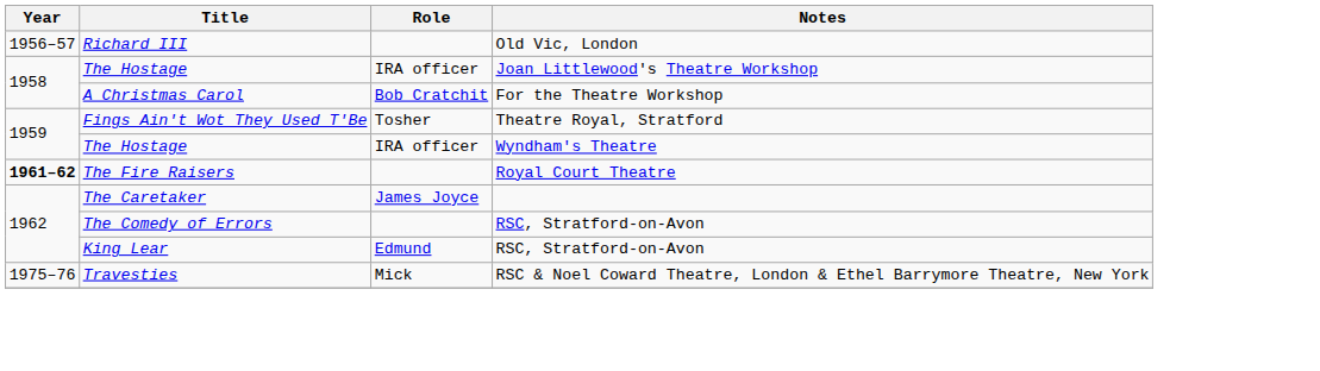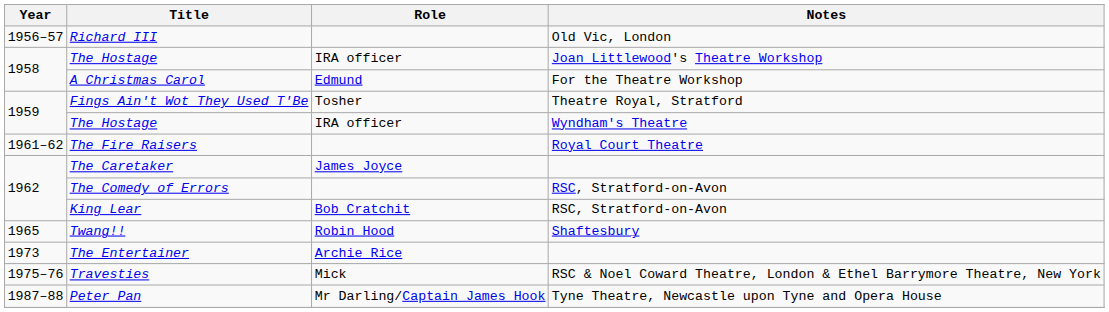 <table class="wikitable sortable">
 <tr>
 <th>Year</th>
 <th>Title</th>
 <th>Role</th>
 <th>Notes</th>
 </tr>
 <tr>
 <td>1956–57</td>
 <td><em><a href='#'>Richard III</a></em></td>
 <td></td>
 <td>Old Vic, London</td>
 </tr>
 <tr>
 <td rowspan="2">1958</td>
 <td><em><a href='#'>The Hostage</a></em></td>
 <td>IRA officer</td>
 <td><a href='#'>Joan Littlewood</a>'s <a href='#'>Theatre Workshop</a></td>
 </tr>
 <tr>
 <td><em><a href='#'>A Christmas Carol</a></em></td>
-<td><a href='#'>Bob Cratchit</a></td>
+<td><a href='#'>Edmund</a></td>
 <td>For the Theatre Workshop</td>
 </tr>
 <tr>
 <td rowspan="2">1959</td>
 <td><em><a href='#'>Fings Ain't Wot They Used T'Be</a></em></td>
 <td>Tosher</td>
 <td>Theatre Royal, Stratford</td>
 </tr>
 <tr>
 <td><em><a href='#'>The Hostage</a></em></td>
 <td>IRA officer</td>
 <td><a href='#'>Wyndham's Theatre</a></td>
 </tr>
 <tr>
-<td><strong>1961–62</strong></td>
+<td>1961–62</td>
 <td><em><a href='#'>The Fire Raisers</a></em></td>
 <td></td>
 <td><a href='#'>Royal Court Theatre</a></td>
 </tr>
 <tr>
 <td rowspan="3">1962</td>
 <td><em><a href='#'>The Caretaker</a></em></td>
 <td><a href='#'>James Joyce</a></td>
 <td></td>
 </tr>
 <tr>
 <td><em><a href='#'>The Comedy of Errors</a></em></td>
 <td></td>
 <td><a href='#'>RSC</a>, Stratford-on-Avon</td>
 </tr>
 <tr>
 <td><em><a href='#'>King Lear</a></em></td>
-<td><a href='#'>Edmund</a></td>
+<td><a href='#'>Bob Cratchit</a></td>
 <td>RSC, Stratford-on-Avon</td>
+</tr>
+<tr>
+<td>1965</td>
+<td><em><a href='#'>Twang!!</a></em></td>
+<td><a href='#'>Robin Hood</a></td>
+<td><a href='#'>Shaftesbury</a></td>
+</tr>
+<tr>
+<td>1973</td>
+<td><em><a href='#'>The Entertainer</a></em></td>
+<td><a href='#'>Archie Rice</a></td>
+<td></td>
 </tr>
 <tr>
 <td>1975–76</td>
 <td><em><a href='#'>Travesties</a></em></td>
 <td>Mick</td>
 <td>RSC & Noel Coward Theatre, London & Ethel Barrymore Theatre, New York</td>
 </tr>
 <tr>
+<td>1987–88</td>
+<td><em><a href='#'>Peter Pan</a></em></td>
+<td>Mr Darling/<a href='#'>Captain James Hook</a></td>
+<td>Tyne Theatre, Newcastle upon Tyne and Opera House</td>
+</tr>
+<tr>
 </tr>
 </table>
